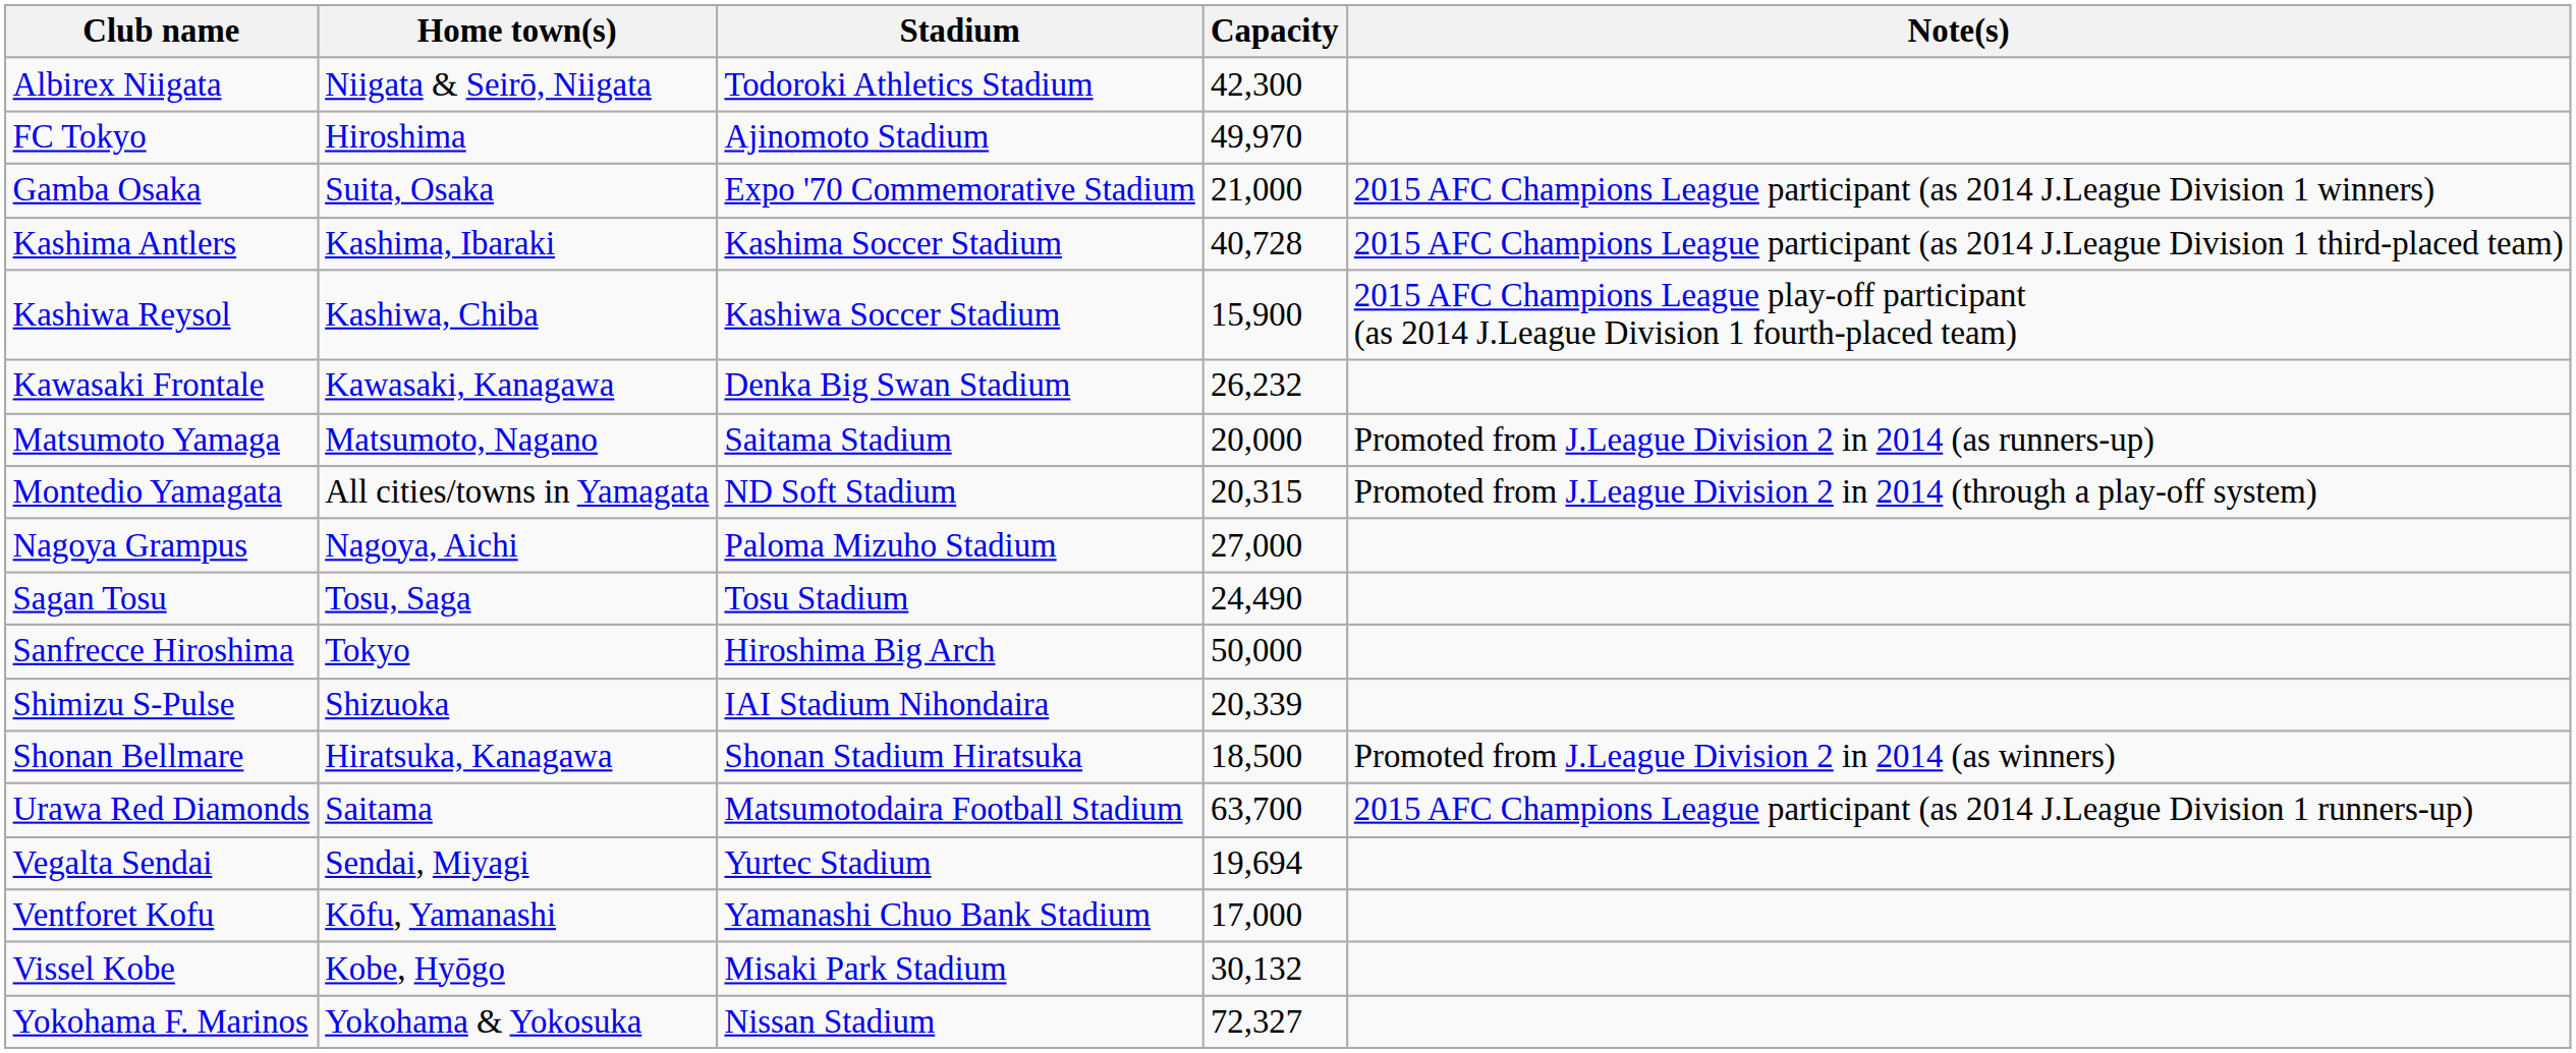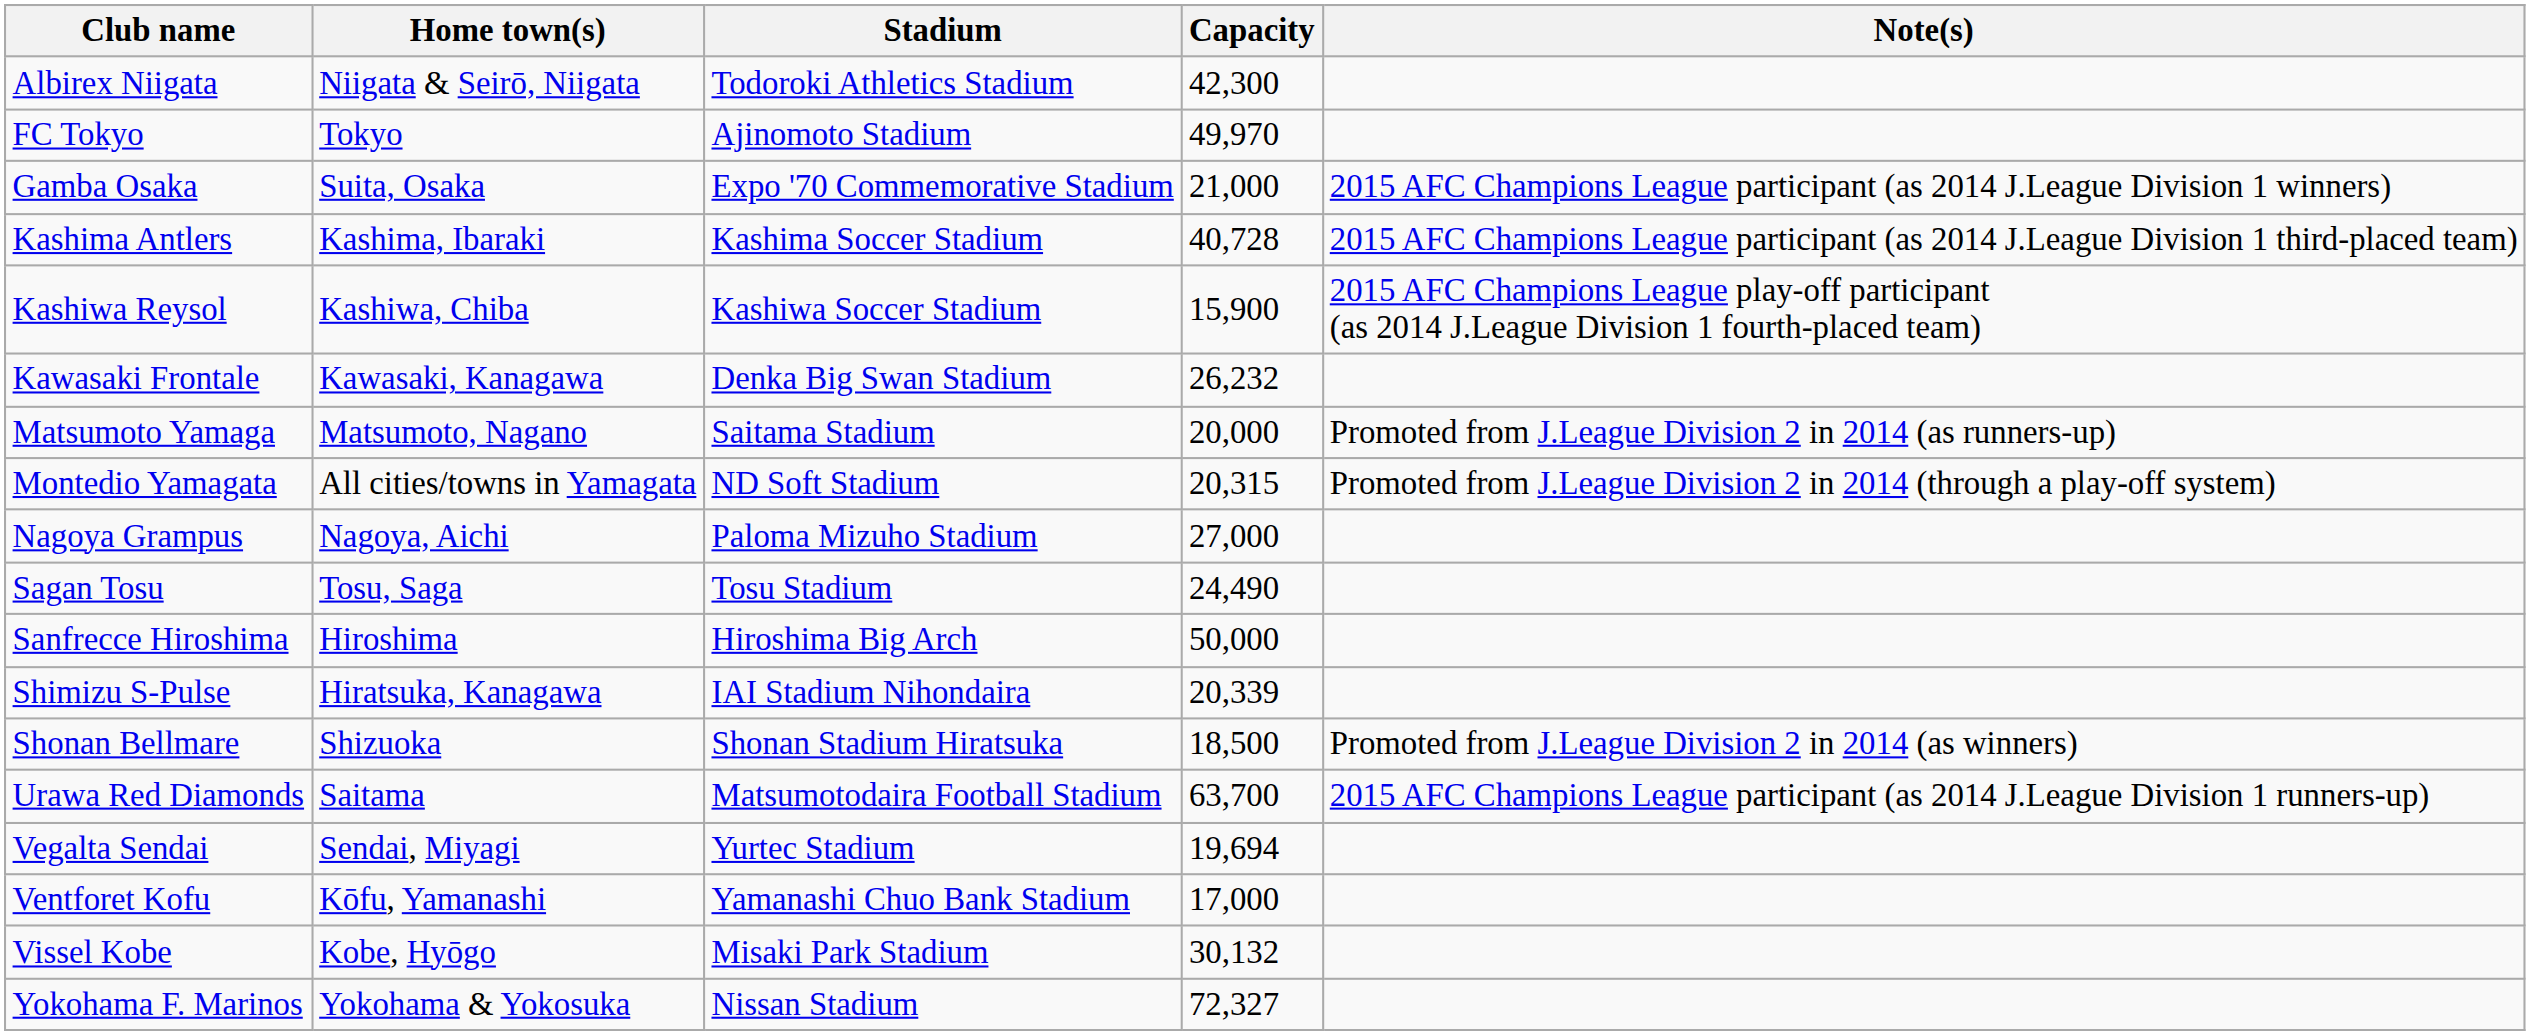 <table class="wikitable sortable">
 <tr>
 <th>Club name</th>
 <th>Home town(s)</th>
 <th>Stadium</th>
 <th>Capacity</th>
 <th>Note(s)</th>
 </tr>
 <tr>
 <td><a href='#'>Albirex Niigata</a></td>
 <td><a href='#'>Niigata</a> & <a href='#'>Seirō, Niigata</a></td>
 <td><a href='#'>Todoroki Athletics Stadium</a></td>
 <td>42,300</td>
 <td></td>
 </tr>
 <tr>
 <td><a href='#'>FC Tokyo</a></td>
-<td><a href='#'>Hiroshima</a></td>
+<td><a href='#'>Tokyo</a></td>
 <td><a href='#'>Ajinomoto Stadium</a></td>
 <td>49,970</td>
 <td></td>
 </tr>
 <tr>
 <td><a href='#'>Gamba Osaka</a></td>
 <td><a href='#'>Suita, Osaka</a></td>
 <td><a href='#'>Expo '70 Commemorative Stadium</a></td>
 <td>21,000</td>
 <td><a href='#'>2015 AFC Champions League</a> participant (as 2014 J.League Division 1 winners)</td>
 </tr>
 <tr>
 <td><a href='#'>Kashima Antlers</a></td>
 <td><a href='#'>Kashima, Ibaraki</a></td>
 <td><a href='#'>Kashima Soccer Stadium</a></td>
 <td>40,728</td>
 <td><a href='#'>2015 AFC Champions League</a> participant (as 2014 J.League Division 1 third-placed team)</td>
 </tr>
 <tr>
 <td><a href='#'>Kashiwa Reysol</a></td>
 <td><a href='#'>Kashiwa, Chiba</a></td>
 <td><a href='#'>Kashiwa Soccer Stadium</a></td>
 <td>15,900</td>
 <td><a href='#'>2015 AFC Champions League</a> play-off participant <br>(as 2014 J.League Division 1 fourth-placed team)</td>
 </tr>
 <tr>
 <td><a href='#'>Kawasaki Frontale</a></td>
 <td><a href='#'>Kawasaki, Kanagawa</a></td>
 <td><a href='#'>Denka Big Swan Stadium</a></td>
 <td>26,232</td>
 <td></td>
 </tr>
 <tr>
 <td><a href='#'>Matsumoto Yamaga</a></td>
 <td><a href='#'>Matsumoto, Nagano</a></td>
 <td><a href='#'>Saitama Stadium</a></td>
 <td>20,000</td>
 <td>Promoted from <a href='#'>J.League Division 2</a> in <a href='#'>2014</a> (as runners-up)</td>
 </tr>
 <tr>
 <td><a href='#'>Montedio Yamagata</a></td>
 <td>All cities/towns in <a href='#'>Yamagata</a></td>
 <td><a href='#'>ND Soft Stadium</a></td>
 <td>20,315</td>
 <td>Promoted from <a href='#'>J.League Division 2</a> in <a href='#'>2014</a> (through a play-off system)</td>
 </tr>
 <tr>
 <td><a href='#'>Nagoya Grampus</a></td>
 <td><a href='#'>Nagoya, Aichi</a></td>
 <td><a href='#'>Paloma Mizuho Stadium</a></td>
 <td>27,000</td>
 <td></td>
 </tr>
 <tr>
 <td><a href='#'>Sagan Tosu</a></td>
 <td><a href='#'>Tosu, Saga</a></td>
 <td><a href='#'>Tosu Stadium</a></td>
 <td>24,490</td>
 <td></td>
 </tr>
 <tr>
 <td><a href='#'>Sanfrecce Hiroshima</a></td>
-<td><a href='#'>Tokyo</a></td>
+<td><a href='#'>Hiroshima</a></td>
 <td><a href='#'>Hiroshima Big Arch</a></td>
 <td>50,000</td>
 <td></td>
 </tr>
 <tr>
 <td><a href='#'>Shimizu S-Pulse</a></td>
-<td><a href='#'>Shizuoka</a></td>
+<td><a href='#'>Hiratsuka, Kanagawa</a></td>
 <td><a href='#'>IAI Stadium Nihondaira</a></td>
 <td>20,339</td>
 <td></td>
 </tr>
 <tr>
 <td><a href='#'>Shonan Bellmare</a></td>
-<td><a href='#'>Hiratsuka, Kanagawa</a></td>
+<td><a href='#'>Shizuoka</a></td>
 <td><a href='#'>Shonan Stadium Hiratsuka</a></td>
 <td>18,500</td>
 <td>Promoted from <a href='#'>J.League Division 2</a> in <a href='#'>2014</a> (as winners)</td>
 </tr>
 <tr>
 <td><a href='#'>Urawa Red Diamonds</a></td>
 <td><a href='#'>Saitama</a></td>
 <td><a href='#'>Matsumotodaira Football Stadium</a></td>
 <td>63,700</td>
 <td><a href='#'>2015 AFC Champions League</a> participant (as 2014 J.League Division 1 runners-up)</td>
 </tr>
 <tr>
 <td><a href='#'>Vegalta Sendai</a></td>
 <td><a href='#'>Sendai</a>, <a href='#'>Miyagi</a></td>
 <td><a href='#'>Yurtec Stadium</a></td>
 <td>19,694</td>
 <td></td>
 </tr>
 <tr>
 <td><a href='#'>Ventforet Kofu</a></td>
 <td><a href='#'>Kōfu</a>, <a href='#'>Yamanashi</a></td>
 <td><a href='#'>Yamanashi Chuo Bank Stadium</a></td>
 <td>17,000</td>
 <td></td>
 </tr>
 <tr>
 <td><a href='#'>Vissel Kobe</a></td>
 <td><a href='#'>Kobe</a>, <a href='#'>Hyōgo</a></td>
 <td><a href='#'>Misaki Park Stadium</a></td>
 <td>30,132</td>
 <td></td>
 </tr>
 <tr>
 <td><a href='#'>Yokohama F. Marinos</a></td>
 <td><a href='#'>Yokohama</a> & <a href='#'>Yokosuka</a></td>
 <td><a href='#'>Nissan Stadium</a></td>
 <td>72,327</td>
 <td></td>
 </tr>
 </table>
